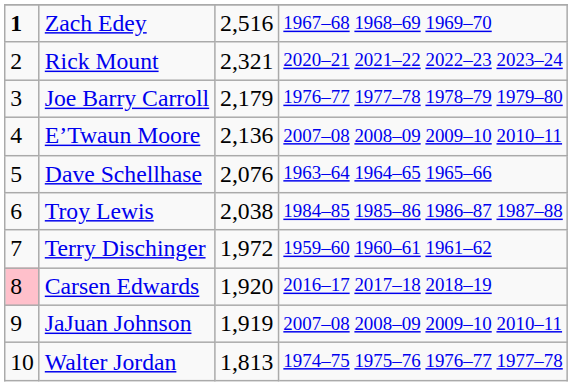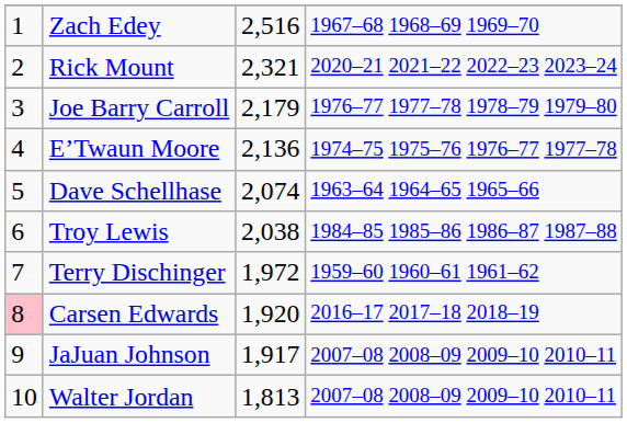 <table class="wikitable">
 <tr>
 </tr>
 <tr>
-<td><strong>1</strong></td>
+<td>1</td>
 <td><a href='#'>Zach Edey</a></td>
 <td>2,516</td>
 <td style="font-size:80%;"><a href='#'>1967–68</a> <a href='#'>1968–69</a> <a href='#'>1969–70</a></td>
 </tr>
 <tr>
 <td>2</td>
 <td><a href='#'>Rick Mount</a></td>
 <td>2,321</td>
 <td style="font-size:80%;"><a href='#'>2020–21</a> <a href='#'>2021–22</a> <a href='#'>2022–23</a> <a href='#'>2023–24</a></td>
 </tr>
 <tr>
 <td>3</td>
 <td><a href='#'>Joe Barry Carroll</a></td>
 <td>2,179</td>
 <td style="font-size:80%;"><a href='#'>1976–77</a> <a href='#'>1977–78</a> <a href='#'>1978–79</a> <a href='#'>1979–80</a></td>
 </tr>
 <tr>
 <td>4</td>
 <td><a href='#'>E’Twaun Moore</a></td>
 <td>2,136</td>
-<td style="font-size:80%;"><a href='#'>2007–08</a> <a href='#'>2008–09</a> <a href='#'>2009–10</a> <a href='#'>2010–11</a></td>
+<td style="font-size:80%;"><a href='#'>1974–75</a> <a href='#'>1975–76</a> <a href='#'>1976–77</a> <a href='#'>1977–78</a></td>
 </tr>
 <tr>
 <td>5</td>
 <td><a href='#'>Dave Schellhase</a></td>
-<td>2,076</td>
+<td>2,074</td>
 <td style="font-size:80%;"><a href='#'>1963–64</a> <a href='#'>1964–65</a> <a href='#'>1965–66</a></td>
 </tr>
 <tr>
 <td>6</td>
 <td><a href='#'>Troy Lewis</a></td>
 <td>2,038</td>
 <td style="font-size:80%;"><a href='#'>1984–85</a> <a href='#'>1985–86</a> <a href='#'>1986–87</a> <a href='#'>1987–88</a></td>
 </tr>
 <tr>
 <td>7</td>
 <td><a href='#'>Terry Dischinger</a></td>
 <td>1,972</td>
 <td style="font-size:80%;"><a href='#'>1959–60</a> <a href='#'>1960–61</a> <a href='#'>1961–62</a></td>
 </tr>
 <tr>
 <td style="background: pink;">8</td>
 <td><a href='#'>Carsen Edwards</a></td>
 <td>1,920</td>
 <td style="font-size:80%;"><a href='#'>2016–17</a> <a href='#'>2017–18</a> <a href='#'>2018–19</a></td>
 </tr>
 <tr>
 <td>9</td>
 <td><a href='#'>JaJuan Johnson</a></td>
-<td>1,919</td>
+<td>1,917</td>
 <td style="font-size:80%;"><a href='#'>2007–08</a> <a href='#'>2008–09</a> <a href='#'>2009–10</a> <a href='#'>2010–11</a></td>
 </tr>
 <tr>
 <td>10</td>
 <td><a href='#'>Walter Jordan</a></td>
 <td>1,813</td>
-<td style="font-size:80%;"><a href='#'>1974–75</a> <a href='#'>1975–76</a> <a href='#'>1976–77</a> <a href='#'>1977–78</a></td>
+<td style="font-size:80%;"><a href='#'>2007–08</a> <a href='#'>2008–09</a> <a href='#'>2009–10</a> <a href='#'>2010–11</a></td>
 </tr>
 </table>
